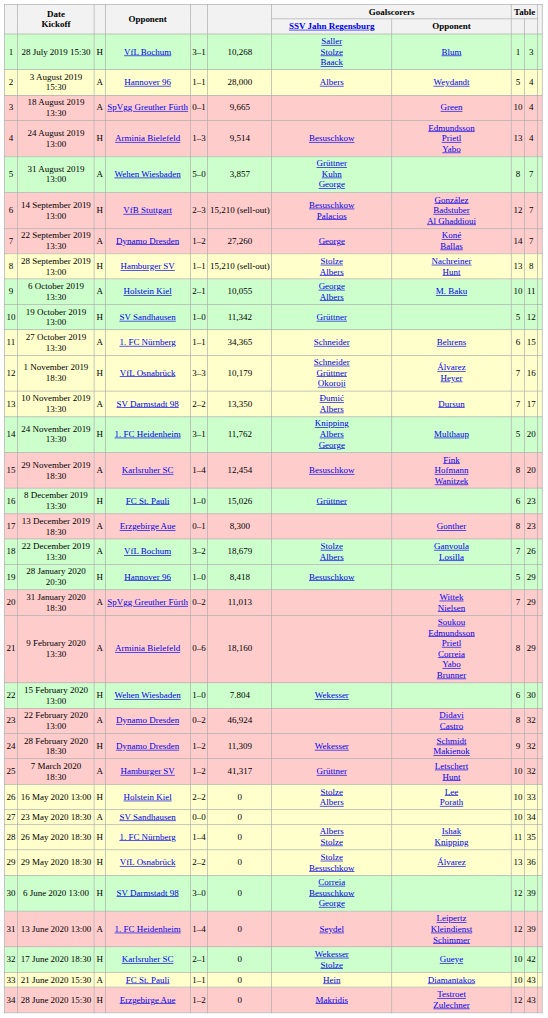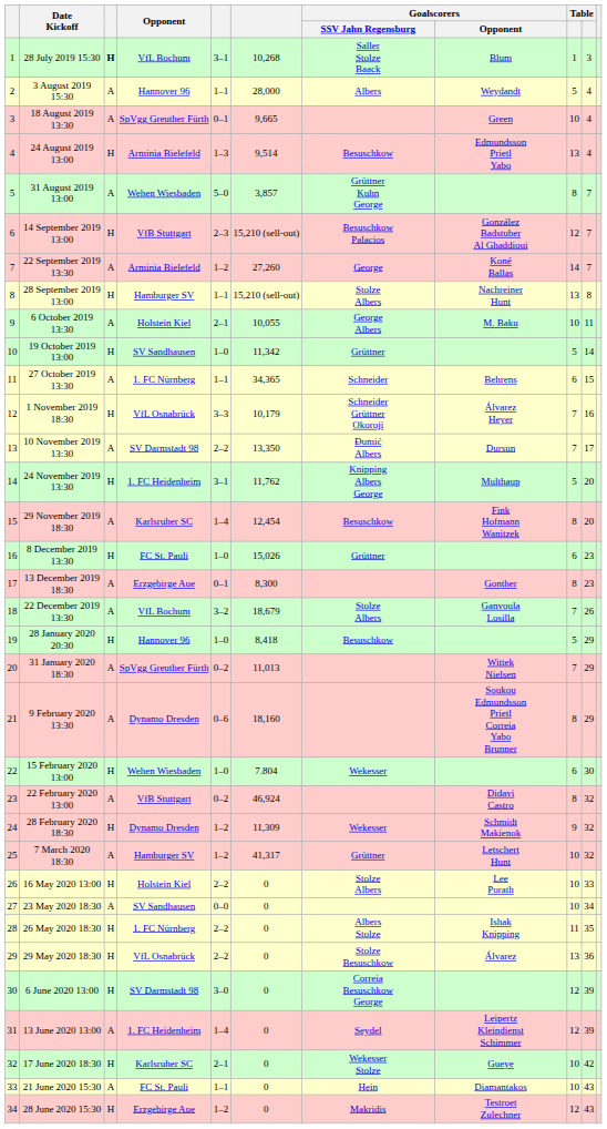 <table class="wikitable" Style="text-align: center;font-size:85%">
 <tr>
 <th rowspan="2"></th>
 <th rowspan="2" style="width:110px">Date<br>Kickoff</th>
 <th rowspan="2"></th>
 <th rowspan="2">Opponent</th>
 <th rowspan="2"><br></th>
 <th rowspan="2"></th>
 <th colspan="2">Goalscorers</th>
 <th colspan="2">Table</th>
 <th rowspan="2"></th>
 </tr>
 <tr>
 <th style="width:175px"><a href='#'>SSV Jahn Regensburg</a></th>
 <th style="width:175px">Opponent</th>
 <th></th>
 <th></th>
 </tr>
 <tr style="background:#CCFFCC;">
 <td>1</td>
 <td>28 July 2019 15:30</td>
-<td>H</td>
+<td><strong>H</strong></td>
 <td><a href='#'>VfL Bochum</a></td>
 <td>3–1</td>
 <td>10,268</td>
 <td><a href='#'>Saller</a> <br> <a href='#'>Stolze</a> <br> <a href='#'>Baack</a></td>
 <td><a href='#'>Blum</a> </td>
 <td>1</td>
 <td>3</td>
 <td></td>
 </tr>
 <tr style="background:#FFFFCC;">
 <td>2</td>
 <td>3 August 2019 15:30</td>
 <td>A</td>
 <td><a href='#'>Hannover 96</a></td>
 <td>1–1</td>
 <td>28,000</td>
 <td><a href='#'>Albers</a> </td>
 <td><a href='#'>Weydandt</a> </td>
 <td>5</td>
 <td>4</td>
 <td></td>
 </tr>
 <tr style="background:#FFCCCC;">
 <td>3</td>
 <td>18 August 2019 13:30</td>
 <td>A</td>
 <td><a href='#'>SpVgg Greuther Fürth</a></td>
 <td>0–1</td>
 <td>9,665</td>
 <td></td>
 <td><a href='#'>Green</a> </td>
 <td>10</td>
 <td>4</td>
 <td></td>
 </tr>
 <tr style="background:#FFCCCC;">
 <td>4</td>
 <td>24 August 2019 13:00</td>
 <td>H</td>
 <td><a href='#'>Arminia Bielefeld</a></td>
 <td>1–3</td>
 <td>9,514</td>
 <td><a href='#'>Besuschkow</a> </td>
 <td><a href='#'>Edmundsson</a> <br> <a href='#'>Prietl</a> <br> <a href='#'>Yabo</a> </td>
 <td>13</td>
 <td>4</td>
 <td></td>
 </tr>
 <tr style="background:#CCFFCC;">
 <td>5</td>
 <td>31 August 2019 13:00</td>
 <td>A</td>
 <td><a href='#'>Wehen Wiesbaden</a></td>
 <td>5–0</td>
 <td>3,857</td>
 <td><a href='#'>Grüttner</a> <br> <a href='#'>Kuhn</a> <br> <a href='#'>George</a> </td>
 <td></td>
 <td>8</td>
 <td>7</td>
 <td></td>
 </tr>
 <tr style="background:#FFCCCC;">
 <td>6</td>
 <td>14 September 2019 13:00</td>
 <td>H</td>
 <td><a href='#'>VfB Stuttgart</a></td>
 <td>2–3</td>
 <td>15,210 (sell-out)</td>
 <td><a href='#'>Besuschkow</a> <br> <a href='#'>Palacios</a> </td>
 <td><a href='#'>González</a> <br> <a href='#'>Badstuber</a> <br> <a href='#'>Al Ghaddioui</a> </td>
 <td>12</td>
 <td>7</td>
 <td></td>
 </tr>
 <tr style="background:#FFCCCC;">
 <td>7</td>
 <td>22 September 2019 13:30</td>
 <td>A</td>
-<td><a href='#'>Dynamo Dresden</a></td>
+<td><a href='#'>Arminia Bielefeld</a></td>
 <td>1–2</td>
 <td>27,260</td>
 <td><a href='#'>George</a> </td>
 <td><a href='#'>Koné</a> <br> <a href='#'>Ballas</a> </td>
 <td>14</td>
 <td>7</td>
 <td></td>
 </tr>
 <tr style="background:#FFFFCC;">
 <td>8</td>
 <td>28 September 2019 13:00</td>
 <td>H</td>
 <td><a href='#'>Hamburger SV</a></td>
 <td>1–1</td>
 <td>15,210 (sell-out)</td>
 <td><a href='#'>Stolze</a> <br> <a href='#'>Albers</a> </td>
 <td><a href='#'>Nachreiner</a> <br> <a href='#'>Hunt</a> </td>
 <td>13</td>
 <td>8</td>
 <td></td>
 </tr>
 <tr style="background:#CCFFCC;">
 <td>9</td>
 <td>6 October 2019 13:30</td>
 <td>A</td>
 <td><a href='#'>Holstein Kiel</a></td>
 <td>2–1</td>
 <td>10,055</td>
 <td><a href='#'>George</a> <br> <a href='#'>Albers</a> </td>
 <td><a href='#'>M. Baku</a> </td>
 <td>10</td>
 <td>11</td>
 <td></td>
 </tr>
 <tr style="background:#CCFFCC;">
 <td>10</td>
 <td>19 October 2019 13:00</td>
 <td>H</td>
 <td><a href='#'>SV Sandhausen</a></td>
 <td>1–0</td>
 <td>11,342</td>
 <td><a href='#'>Grüttner</a> </td>
 <td></td>
 <td>5</td>
-<td>12</td>
+<td>14</td>
 <td></td>
 </tr>
 <tr style="background:#FFFFCC;">
 <td>11</td>
 <td>27 October 2019 13:30</td>
 <td>A</td>
 <td><a href='#'>1. FC Nürnberg</a></td>
 <td>1–1</td>
 <td>34,365</td>
 <td><a href='#'>Schneider</a> </td>
 <td><a href='#'>Behrens</a> </td>
 <td>6</td>
 <td>15</td>
 <td></td>
 </tr>
 <tr style="background:#FFFFCC;">
 <td>12</td>
 <td>1 November 2019 18:30</td>
 <td>H</td>
 <td><a href='#'>VfL Osnabrück</a></td>
 <td>3–3</td>
 <td>10,179</td>
 <td><a href='#'>Schneider</a> <br> <a href='#'>Grüttner</a> <br> <a href='#'>Okoroji</a> </td>
 <td><a href='#'>Álvarez</a> <br> <a href='#'>Heyer</a> </td>
 <td>7</td>
 <td>16</td>
 <td></td>
 </tr>
 <tr style="background:#FFFFCC;">
 <td>13</td>
 <td>10 November 2019 13:30</td>
 <td>A</td>
 <td><a href='#'>SV Darmstadt 98</a></td>
 <td>2–2</td>
 <td>13,350</td>
 <td><a href='#'>Đumić</a> <br> <a href='#'>Albers</a> </td>
 <td><a href='#'>Dursun</a> </td>
 <td>7</td>
 <td>17</td>
 <td></td>
 </tr>
 <tr style="background:#CCFFCC;">
 <td>14</td>
 <td>24 November 2019 13:30</td>
 <td>H</td>
 <td><a href='#'>1. FC Heidenheim</a></td>
 <td>3–1</td>
 <td>11,762</td>
 <td><a href='#'>Knipping</a> <br> <a href='#'>Albers</a> <br> <a href='#'>George</a> </td>
 <td><a href='#'>Multhaup</a> </td>
 <td>5</td>
 <td>20</td>
 <td></td>
 </tr>
 <tr style="background:#FFCCCC;">
 <td>15</td>
 <td>29 November 2019 18:30</td>
 <td>A</td>
 <td><a href='#'>Karlsruher SC</a></td>
 <td>1–4</td>
 <td>12,454</td>
 <td><a href='#'>Besuschkow</a> </td>
 <td><a href='#'>Fink</a> <br> <a href='#'>Hofmann</a> <br> <a href='#'>Wanitzek</a> </td>
 <td>8</td>
 <td>20</td>
 <td></td>
 </tr>
 <tr style="background:#CCFFCC;">
 <td>16</td>
 <td>8 December 2019 13:30</td>
 <td>H</td>
 <td><a href='#'>FC St. Pauli</a></td>
 <td>1–0</td>
 <td>15,026</td>
 <td><a href='#'>Grüttner</a> </td>
 <td></td>
 <td>6</td>
 <td>23</td>
 <td></td>
 </tr>
 <tr style="background:#FFCCCC;">
 <td>17</td>
 <td>13 December 2019 18:30</td>
 <td>A</td>
 <td><a href='#'>Erzgebirge Aue</a></td>
 <td>0–1</td>
 <td>8,300</td>
 <td></td>
 <td><a href='#'>Gonther</a> </td>
 <td>8</td>
 <td>23</td>
 <td></td>
 </tr>
 <tr style="background:#CCFFCC;">
 <td>18</td>
 <td>22 December 2019 13:30</td>
 <td>A</td>
 <td><a href='#'>VfL Bochum</a></td>
 <td>3–2</td>
 <td>18,679</td>
 <td><a href='#'>Stolze</a> <br> <a href='#'>Albers</a> </td>
 <td><a href='#'>Ganvoula</a> <br> <a href='#'>Losilla</a> </td>
 <td>7</td>
 <td>26</td>
 <td></td>
 </tr>
 <tr style="background:#CCFFCC;">
 <td>19</td>
 <td>28 January 2020 20:30</td>
 <td>H</td>
 <td><a href='#'>Hannover 96</a></td>
 <td>1–0</td>
 <td>8,418</td>
 <td><a href='#'>Besuschkow</a> </td>
 <td></td>
 <td>5</td>
 <td>29</td>
 <td></td>
 </tr>
 <tr style="background:#FFCCCC;">
 <td>20</td>
 <td>31 January 2020 18:30</td>
 <td>A</td>
 <td><a href='#'>SpVgg Greuther Fürth</a></td>
 <td>0–2</td>
 <td>11,013</td>
 <td></td>
 <td><a href='#'>Wittek</a> <br> <a href='#'>Nielsen</a> </td>
 <td>7</td>
 <td>29</td>
 <td></td>
 </tr>
 <tr style="background:#FFCCCC;">
 <td>21</td>
 <td>9 February 2020 13:30</td>
 <td>A</td>
-<td><a href='#'>Arminia Bielefeld</a></td>
+<td><a href='#'>Dynamo Dresden</a></td>
 <td>0–6</td>
 <td>18,160</td>
 <td></td>
 <td><a href='#'>Soukou</a> <br> <a href='#'>Edmundsson</a> <br> <a href='#'>Prietl</a> <br> <a href='#'>Correia</a> <br> <a href='#'>Yabo</a> <br> <a href='#'>Brunner</a> </td>
 <td>8</td>
 <td>29</td>
 <td></td>
 </tr>
 <tr style="background:#CCFFCC;">
 <td>22</td>
 <td>15 February 2020 13:00</td>
 <td>H</td>
 <td><a href='#'>Wehen Wiesbaden</a></td>
 <td>1–0</td>
 <td>7.804</td>
 <td><a href='#'>Wekesser</a> </td>
 <td></td>
 <td>6</td>
 <td>30</td>
 <td></td>
 </tr>
 <tr style="background:#FFCCCC;">
 <td>23</td>
 <td>22 February 2020 13:00</td>
 <td>A</td>
-<td><a href='#'>Dynamo Dresden</a></td>
+<td><a href='#'>VfB Stuttgart</a></td>
 <td>0–2</td>
 <td>46,924</td>
 <td></td>
 <td><a href='#'>Didavi</a> <br> <a href='#'>Castro</a> </td>
 <td>8</td>
 <td>32</td>
 <td></td>
 </tr>
 <tr style="background:#FFCCCC;">
 <td>24</td>
 <td>28 February 2020 18:30</td>
 <td>H</td>
 <td><a href='#'>Dynamo Dresden</a></td>
 <td>1–2</td>
 <td>11,309</td>
 <td><a href='#'>Wekesser</a> </td>
 <td><a href='#'>Schmidt</a> <br> <a href='#'>Makienok</a> </td>
 <td>9</td>
 <td>32</td>
 <td></td>
 </tr>
 <tr style="background:#FFCCCC;">
 <td>25</td>
 <td>7 March 2020 18:30</td>
 <td>A</td>
 <td><a href='#'>Hamburger SV</a></td>
 <td>1–2</td>
 <td>41,317</td>
 <td><a href='#'>Grüttner</a> </td>
 <td><a href='#'>Letschert</a> <br> <a href='#'>Hunt</a> </td>
 <td>10</td>
 <td>32</td>
 <td></td>
 </tr>
 <tr style="background:#FFFFCC;">
 <td>26</td>
 <td>16 May 2020 13:00</td>
 <td>H</td>
 <td><a href='#'>Holstein Kiel</a></td>
 <td>2–2</td>
 <td>0</td>
 <td><a href='#'>Stolze</a> <br> <a href='#'>Albers</a> </td>
 <td><a href='#'>Lee</a> <br> <a href='#'>Porath</a> </td>
 <td>10</td>
 <td>33</td>
 <td></td>
 </tr>
 <tr style="background:#FFFFCC;">
 <td>27</td>
 <td>23 May 2020 18:30</td>
 <td>A</td>
 <td><a href='#'>SV Sandhausen</a></td>
 <td>0–0</td>
 <td>0</td>
 <td></td>
 <td></td>
 <td>10</td>
 <td>34</td>
 <td></td>
 </tr>
 <tr style="background:#FFFFCC;">
 <td>28</td>
 <td>26 May 2020 18:30</td>
 <td>H</td>
 <td><a href='#'>1. FC Nürnberg</a></td>
-<td>1–4</td>
+<td>2–2</td>
 <td>0</td>
 <td><a href='#'>Albers</a> <br> <a href='#'>Stolze</a> </td>
 <td><a href='#'>Ishak</a> <br> <a href='#'>Knipping</a> </td>
 <td>11</td>
 <td>35</td>
 <td></td>
 </tr>
 <tr style="background:#FFFFCC;">
 <td>29</td>
 <td>29 May 2020 18:30</td>
 <td>H</td>
 <td><a href='#'>VfL Osnabrück</a></td>
 <td>2–2</td>
 <td>0</td>
 <td><a href='#'>Stolze</a> <br> <a href='#'>Besuschkow</a> </td>
 <td><a href='#'>Álvarez</a> </td>
 <td>13</td>
 <td>36</td>
 <td></td>
 </tr>
 <tr style="background:#CCFFCC;">
 <td>30</td>
 <td>6 June 2020 13:00</td>
 <td>H</td>
 <td><a href='#'>SV Darmstadt 98</a></td>
 <td>3–0</td>
 <td>0</td>
 <td><a href='#'>Correia</a> <br> <a href='#'>Besuschkow</a> <br> <a href='#'>George</a> </td>
 <td></td>
 <td>12</td>
 <td>39</td>
 <td></td>
 </tr>
 <tr style="background:#FFCCCC;">
 <td>31</td>
 <td>13 June 2020 13:00</td>
 <td>A</td>
 <td><a href='#'>1. FC Heidenheim</a></td>
 <td>1–4</td>
 <td>0</td>
 <td><a href='#'>Seydel</a> </td>
 <td><a href='#'>Leipertz</a> <br> <a href='#'>Kleindienst</a> <br> <a href='#'>Schimmer</a> </td>
 <td>12</td>
 <td>39</td>
 <td></td>
 </tr>
 <tr style="background:#CCFFCC;">
 <td>32</td>
 <td>17 June 2020 18:30</td>
 <td>H</td>
 <td><a href='#'>Karlsruher SC</a></td>
 <td>2–1</td>
 <td>0</td>
 <td><a href='#'>Wekesser</a> <br> <a href='#'>Stolze</a> </td>
 <td><a href='#'>Gueye</a> </td>
 <td>10</td>
 <td>42</td>
 <td></td>
 </tr>
 <tr style="background:#FFFFCC;">
 <td>33</td>
 <td>21 June 2020 15:30</td>
 <td>A</td>
 <td><a href='#'>FC St. Pauli</a></td>
 <td>1–1</td>
 <td>0</td>
 <td><a href='#'>Hein</a> </td>
 <td><a href='#'>Diamantakos</a> </td>
 <td>10</td>
 <td>43</td>
 <td></td>
 </tr>
 <tr style="background:#FFCCCC;">
 <td>34</td>
 <td>28 June 2020 15:30</td>
 <td>H</td>
 <td><a href='#'>Erzgebirge Aue</a></td>
 <td>1–2</td>
 <td>0</td>
 <td><a href='#'>Makridis</a> </td>
 <td><a href='#'>Testroet</a> <br> <a href='#'>Zulechner</a> </td>
 <td>12</td>
 <td>43</td>
 <td></td>
 </tr>
 </table>
